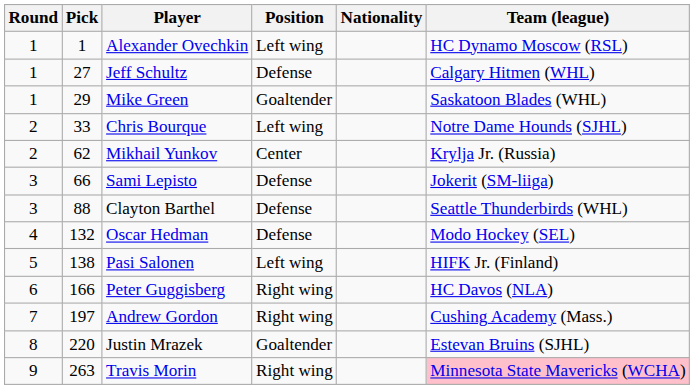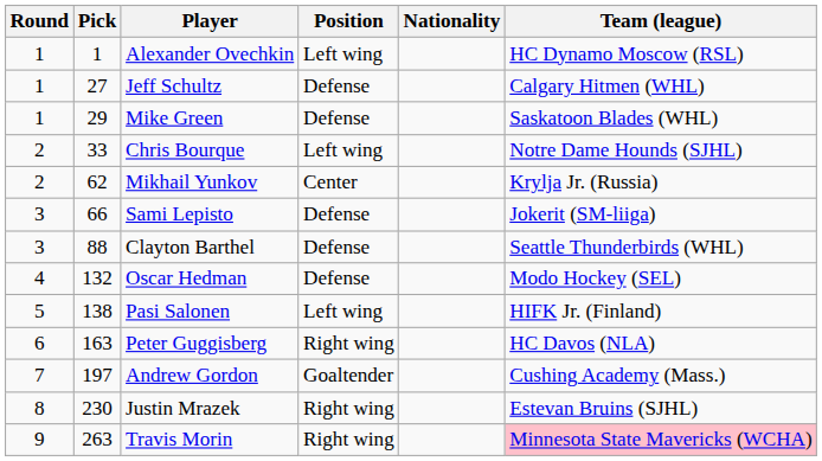 <table class="wikitable" style="text-align:left">
 <tr>
 <th>Round</th>
 <th>Pick</th>
 <th>Player</th>
 <th>Position</th>
 <th>Nationality</th>
 <th>Team (league)</th>
 </tr>
 <tr>
 <td style="text-align:center">1</td>
 <td style="text-align:center">1</td>
 <td><a href='#'>Alexander Ovechkin</a></td>
 <td>Left wing</td>
 <td></td>
 <td><a href='#'>HC Dynamo Moscow</a> (<a href='#'>RSL</a>)</td>
 </tr>
 <tr>
 <td style="text-align:center">1</td>
 <td style="text-align:center">27</td>
 <td><a href='#'>Jeff Schultz</a></td>
 <td>Defense</td>
 <td></td>
 <td><a href='#'>Calgary Hitmen</a> (<a href='#'>WHL</a>)</td>
 </tr>
 <tr>
 <td style="text-align:center">1</td>
 <td style="text-align:center">29</td>
 <td><a href='#'>Mike Green</a></td>
-<td>Goaltender</td>
+<td>Defense</td>
 <td></td>
 <td><a href='#'>Saskatoon Blades</a> (WHL)</td>
 </tr>
 <tr>
 <td style="text-align:center">2</td>
 <td style="text-align:center">33</td>
 <td><a href='#'>Chris Bourque</a></td>
 <td>Left wing</td>
 <td></td>
 <td><a href='#'>Notre Dame Hounds</a> (<a href='#'>SJHL</a>)</td>
 </tr>
 <tr>
 <td style="text-align:center">2</td>
 <td style="text-align:center">62</td>
 <td><a href='#'>Mikhail Yunkov</a></td>
 <td>Center</td>
 <td></td>
 <td><a href='#'>Krylja</a> Jr. (Russia)</td>
 </tr>
 <tr>
 <td style="text-align:center">3</td>
 <td style="text-align:center">66</td>
 <td><a href='#'>Sami Lepisto</a></td>
 <td>Defense</td>
 <td></td>
 <td><a href='#'>Jokerit</a> (<a href='#'>SM-liiga</a>)</td>
 </tr>
 <tr>
 <td style="text-align:center">3</td>
 <td style="text-align:center">88</td>
 <td>Clayton Barthel</td>
 <td>Defense</td>
 <td></td>
 <td><a href='#'>Seattle Thunderbirds</a> (WHL)</td>
 </tr>
 <tr>
 <td style="text-align:center">4</td>
 <td style="text-align:center">132</td>
 <td><a href='#'>Oscar Hedman</a></td>
 <td>Defense</td>
 <td></td>
 <td><a href='#'>Modo Hockey</a> (<a href='#'>SEL</a>)</td>
 </tr>
 <tr>
 <td style="text-align:center">5</td>
 <td style="text-align:center">138</td>
 <td><a href='#'>Pasi Salonen</a></td>
 <td>Left wing</td>
 <td></td>
 <td><a href='#'>HIFK</a> Jr. (Finland)</td>
 </tr>
 <tr>
 <td style="text-align:center">6</td>
-<td style="text-align:center">166</td>
+<td style="text-align:center">163</td>
 <td><a href='#'>Peter Guggisberg</a></td>
 <td>Right wing</td>
 <td></td>
 <td><a href='#'>HC Davos</a> (<a href='#'>NLA</a>)</td>
 </tr>
 <tr>
 <td style="text-align:center">7</td>
 <td style="text-align:center">197</td>
 <td><a href='#'>Andrew Gordon</a></td>
-<td>Right wing</td>
+<td>Goaltender</td>
 <td></td>
 <td><a href='#'>Cushing Academy</a> (Mass.)</td>
 </tr>
 <tr>
 <td style="text-align:center">8</td>
-<td style="text-align:center">220</td>
+<td style="text-align:center">230</td>
 <td>Justin Mrazek</td>
-<td>Goaltender</td>
+<td>Right wing</td>
 <td></td>
 <td><a href='#'>Estevan Bruins</a> (SJHL)</td>
 </tr>
 <tr>
 <td style="text-align:center">9</td>
 <td style="text-align:center">263</td>
 <td><a href='#'>Travis Morin</a></td>
 <td>Right wing</td>
 <td></td>
 <td style="background: pink;"><a href='#'>Minnesota State Mavericks</a> (<a href='#'>WCHA</a>)</td>
 </tr>
 </table>
